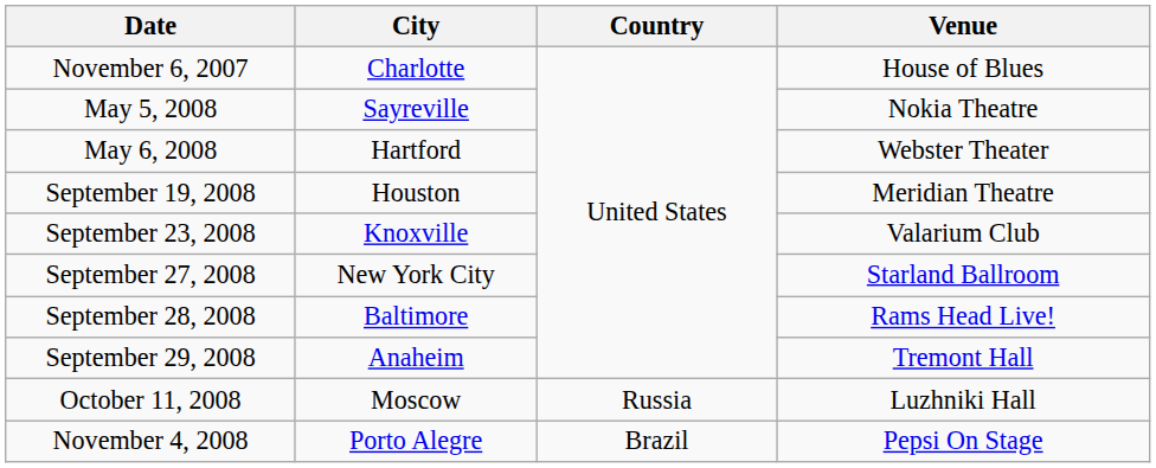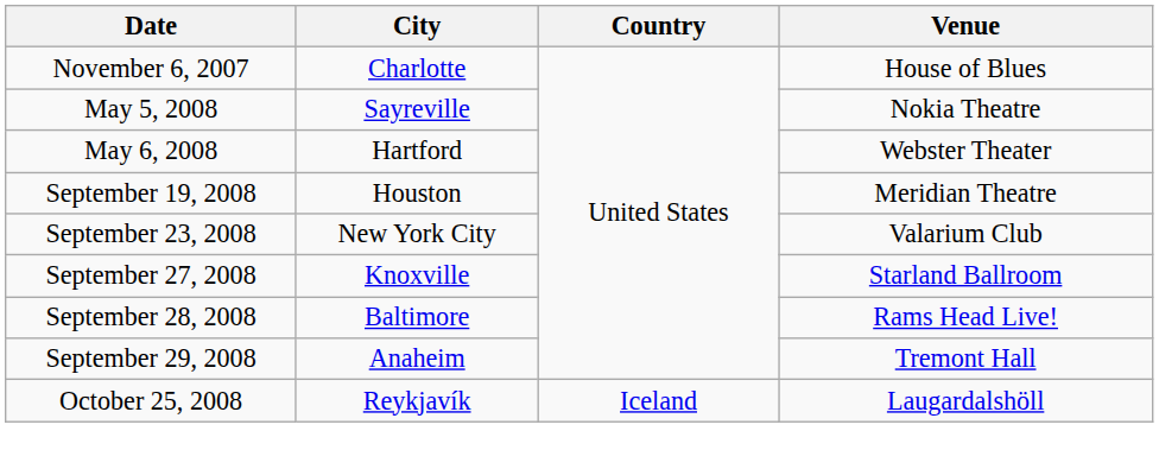 <table class="wikitable" style="text-align:center;">
 <tr>
 <th width="170">Date</th>
 <th width="140">City</th>
 <th width="140">Country</th>
 <th width="220">Venue</th>
 </tr>
 <tr>
 <td>November 6, 2007</td>
 <td><a href='#'>Charlotte</a></td>
 <td rowspan="8">United States</td>
 <td>House of Blues</td>
 </tr>
 <tr>
 <td>May 5, 2008</td>
 <td><a href='#'>Sayreville</a></td>
 <td>Nokia Theatre</td>
 </tr>
 <tr>
 <td>May 6, 2008</td>
 <td>Hartford</td>
 <td>Webster Theater</td>
 </tr>
 <tr>
 <td>September 19, 2008</td>
 <td>Houston</td>
 <td>Meridian Theatre</td>
 </tr>
 <tr>
 <td>September 23, 2008</td>
-<td><a href='#'>Knoxville</a></td>
+<td>New York City</td>
 <td>Valarium Club</td>
 </tr>
 <tr>
 <td>September 27, 2008</td>
-<td>New York City</td>
+<td><a href='#'>Knoxville</a></td>
 <td><a href='#'>Starland Ballroom</a></td>
 </tr>
 <tr>
 <td>September 28, 2008</td>
 <td><a href='#'>Baltimore</a></td>
 <td><a href='#'>Rams Head Live!</a></td>
 </tr>
 <tr>
 <td>September 29, 2008</td>
 <td><a href='#'>Anaheim</a></td>
 <td><a href='#'>Tremont Hall</a></td>
 </tr>
 <tr>
-<td>October 11, 2008</td>
-<td>Moscow</td>
-<td>Russia</td>
-<td>Luzhniki Hall</td>
-</tr>
-<tr>
-<td>November 4, 2008</td>
-<td><a href='#'>Porto Alegre</a></td>
-<td>Brazil</td>
-<td><a href='#'>Pepsi On Stage</a></td>
+<td>October 25, 2008</td>
+<td><a href='#'>Reykjavík</a></td>
+<td><a href='#'>Iceland</a></td>
+<td><a href='#'>Laugardalshöll</a></td>
 </tr>
 </table>
